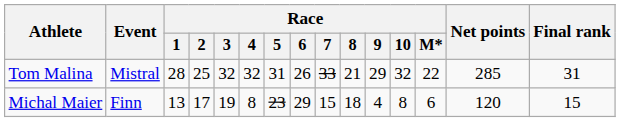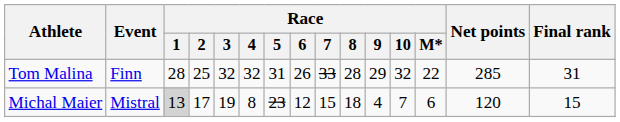 <table class="wikitable" style="font-size:90%">
 <tr>
 <th rowspan=2>Athlete</th>
 <th rowspan=2>Event</th>
 <th colspan=11>Race</th>
 <th rowspan=2>Net points</th>
 <th rowspan=2>Final rank</th>
 </tr>
 <tr style="font-size:95%">
 <th>1</th>
 <th>2</th>
 <th>3</th>
 <th>4</th>
 <th>5</th>
 <th>6</th>
 <th>7</th>
 <th>8</th>
 <th>9</th>
 <th>10</th>
 <th>M*</th>
 </tr>
 <tr align=center>
 <td align=left><a href='#'>Tom Malina</a></td>
-<td align=left><a href='#'>Mistral</a></td>
+<td align=left><a href='#'>Finn</a></td>
 <td>28</td>
 <td>25</td>
 <td>32</td>
 <td>32</td>
 <td>31</td>
 <td>26</td>
 <td><s>33</s></td>
-<td>21</td>
+<td>28</td>
 <td>29</td>
 <td>32</td>
 <td>22</td>
 <td>285</td>
 <td>31</td>
 </tr>
 <tr align=center>
 <td align=left><a href='#'>Michal Maier</a></td>
-<td align=left><a href='#'>Finn</a></td>
-<td>13</td>
+<td align=left><a href='#'>Mistral</a></td>
+<td style="background: lightgrey;">13</td>
 <td>17</td>
 <td>19</td>
 <td>8</td>
 <td><s>23</s></td>
-<td>29</td>
+<td>12</td>
 <td>15</td>
 <td>18</td>
 <td>4</td>
-<td>8</td>
+<td>7</td>
 <td>6</td>
 <td>120</td>
 <td>15</td>
 </tr>
 </table>
